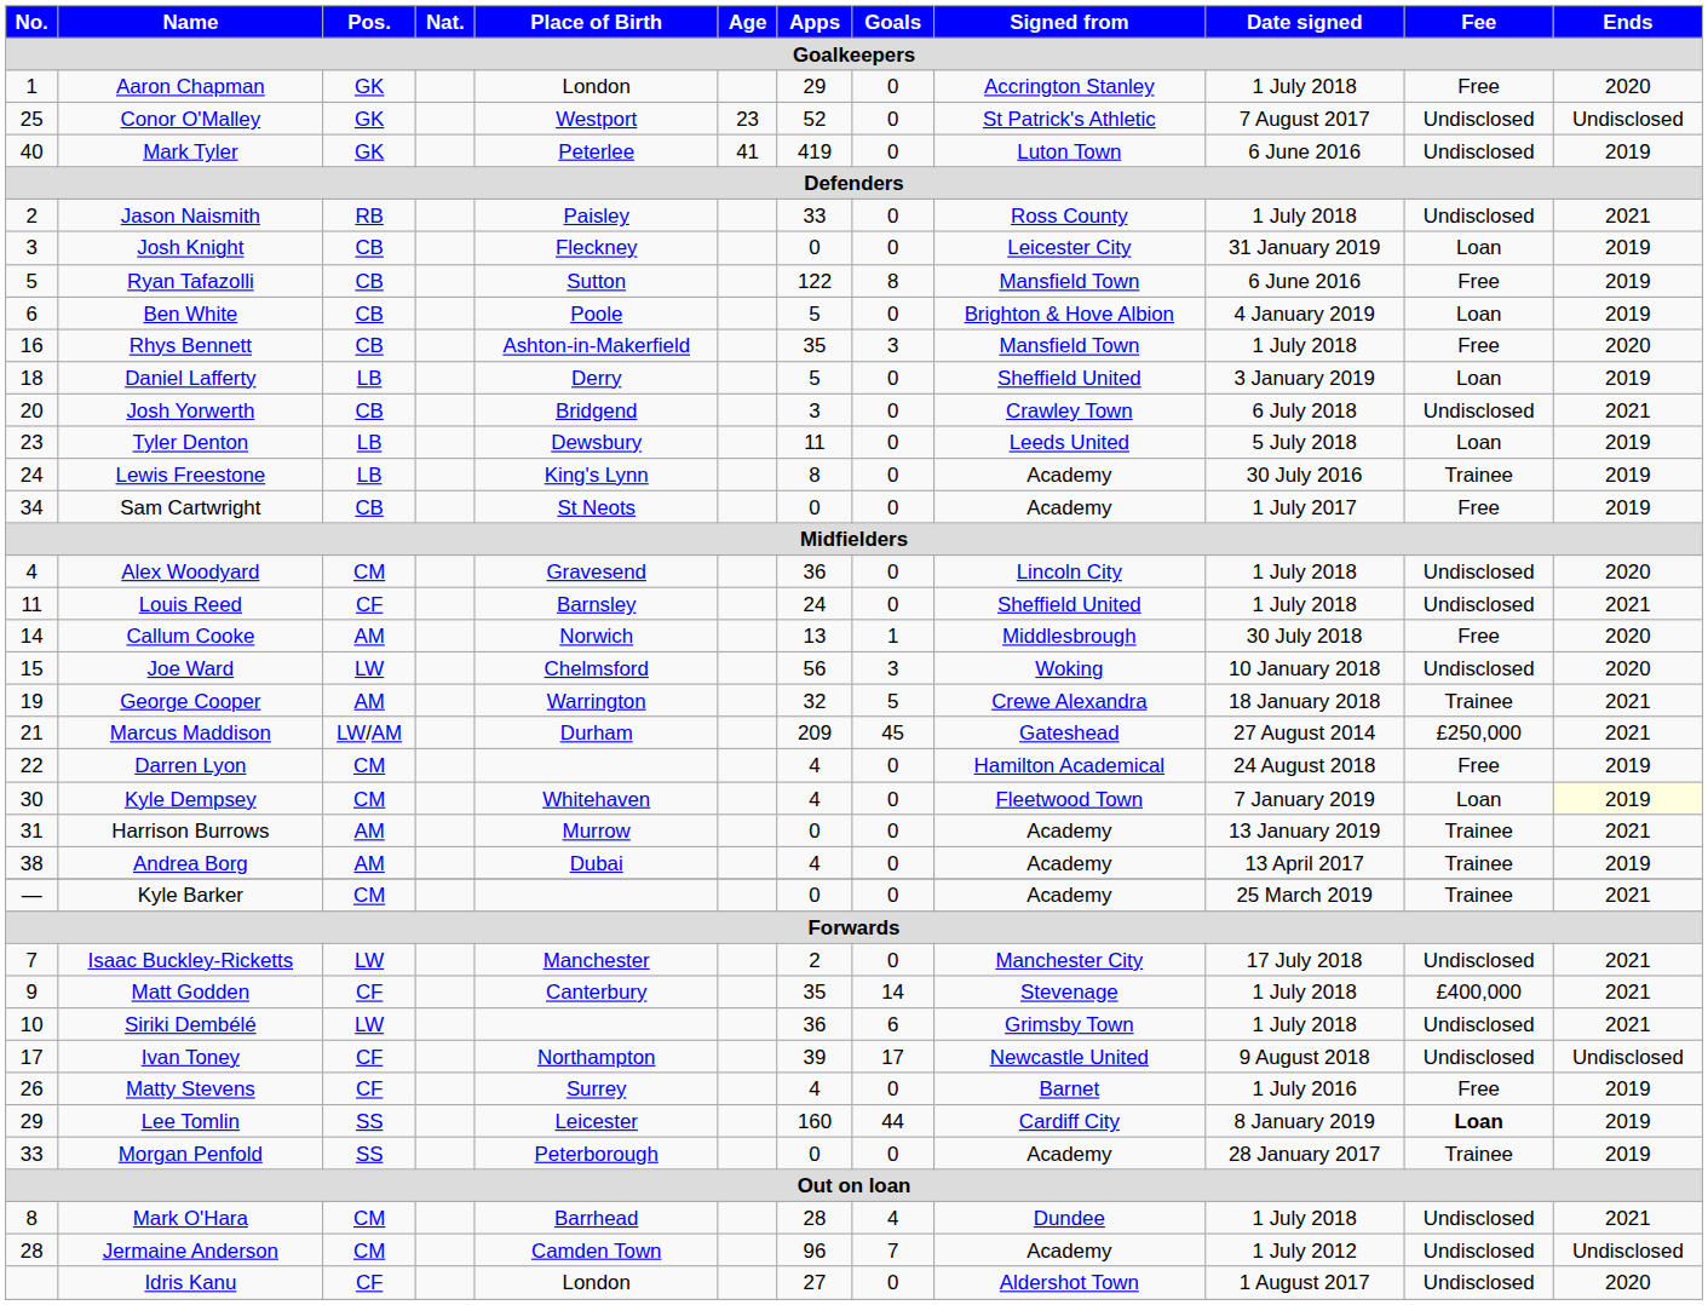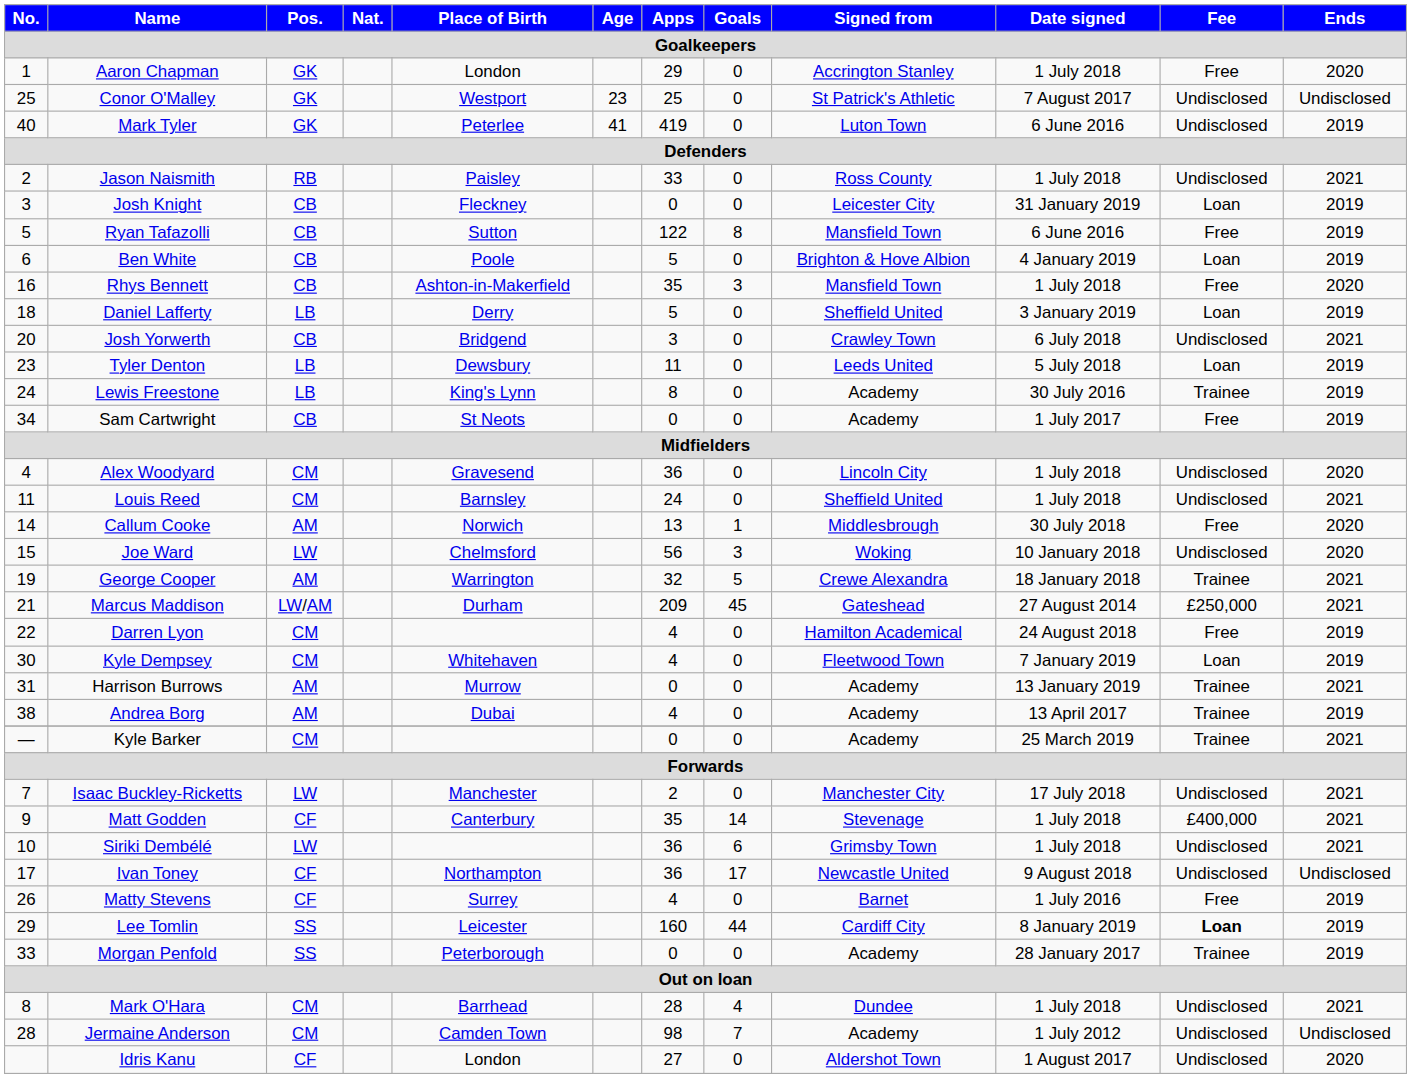 <table class="wikitable" style="text-align:center; font-size:95%; width:100%;">
 <tr>
 <th style="background:blue; color:white; text-align:center;">No.</th>
 <th style="background:blue; color:white; text-align:center;">Name</th>
 <th style="background:blue; color:white; text-align:center;">Pos.</th>
 <th style="background:blue; color:white; text-align:center;">Nat.</th>
 <th style="background:blue; color:white; text-align:center;">Place of Birth</th>
 <th style="background:blue; color:white; text-align:center;">Age</th>
 <th style="background:blue; color:white; text-align:center;">Apps</th>
 <th style="background:blue; color:white; text-align:center;">Goals</th>
 <th style="background:blue; color:white; text-align:center;">Signed from</th>
 <th style="background:blue; color:white; text-align:center;">Date signed</th>
 <th style="background:blue; color:white; text-align:center;">Fee</th>
 <th style="background:blue; color:white; text-align:center;">Ends</th>
 </tr>
 <tr>
 <th colspan="14" style="background:#dcdcdc; text-align:center;">Goalkeepers</th>
 </tr>
 <tr>
 <td>1</td>
 <td><a href='#'>Aaron Chapman</a></td>
 <td><a href='#'>GK</a></td>
 <td></td>
 <td>London</td>
 <td></td>
 <td>29</td>
 <td>0</td>
 <td><a href='#'>Accrington Stanley</a></td>
 <td>1 July 2018</td>
 <td>Free</td>
 <td>2020</td>
 </tr>
 <tr>
 <td>25</td>
 <td><a href='#'>Conor O'Malley</a></td>
 <td><a href='#'>GK</a></td>
 <td></td>
 <td><a href='#'>Westport</a></td>
 <td>23</td>
-<td>52</td>
+<td>25</td>
 <td>0</td>
 <td><a href='#'>St Patrick's Athletic</a></td>
 <td>7 August 2017</td>
 <td>Undisclosed</td>
 <td>Undisclosed</td>
 </tr>
 <tr>
 <td>40</td>
 <td><a href='#'>Mark Tyler</a></td>
 <td><a href='#'>GK</a></td>
 <td></td>
 <td><a href='#'>Peterlee</a></td>
 <td>41</td>
 <td>419</td>
 <td>0</td>
 <td><a href='#'>Luton Town</a></td>
 <td>6 June 2016</td>
 <td>Undisclosed</td>
 <td>2019</td>
 </tr>
 <tr>
 <th colspan="14" style="background:#dcdcdc; text-align:center;">Defenders</th>
 </tr>
 <tr>
 <td>2</td>
 <td><a href='#'>Jason Naismith</a></td>
 <td><a href='#'>RB</a></td>
 <td></td>
 <td><a href='#'>Paisley</a></td>
 <td></td>
 <td>33</td>
 <td>0</td>
 <td><a href='#'>Ross County</a></td>
 <td>1 July 2018</td>
 <td>Undisclosed</td>
 <td>2021</td>
 </tr>
 <tr>
 <td>3</td>
 <td><a href='#'>Josh Knight</a></td>
 <td><a href='#'>CB</a></td>
 <td></td>
 <td><a href='#'>Fleckney</a></td>
 <td></td>
 <td>0</td>
 <td>0</td>
 <td><a href='#'>Leicester City</a></td>
 <td>31 January 2019</td>
 <td>Loan</td>
 <td>2019</td>
 </tr>
 <tr>
 <td>5</td>
 <td><a href='#'>Ryan Tafazolli</a></td>
 <td><a href='#'>CB</a></td>
 <td></td>
 <td><a href='#'>Sutton</a></td>
 <td></td>
 <td>122</td>
 <td>8</td>
 <td><a href='#'>Mansfield Town</a></td>
 <td>6 June 2016</td>
 <td>Free</td>
 <td>2019</td>
 </tr>
 <tr>
 <td>6</td>
 <td><a href='#'>Ben White</a></td>
 <td><a href='#'>CB</a></td>
 <td></td>
 <td><a href='#'>Poole</a></td>
 <td></td>
 <td>5</td>
 <td>0</td>
 <td><a href='#'>Brighton & Hove Albion</a></td>
 <td>4 January 2019</td>
 <td>Loan</td>
 <td>2019</td>
 </tr>
 <tr>
 <td>16</td>
 <td><a href='#'>Rhys Bennett</a></td>
 <td><a href='#'>CB</a></td>
 <td></td>
 <td><a href='#'>Ashton-in-Makerfield</a></td>
 <td></td>
 <td>35</td>
 <td>3</td>
 <td><a href='#'>Mansfield Town</a></td>
 <td>1 July 2018</td>
 <td>Free</td>
 <td>2020</td>
 </tr>
 <tr>
 <td>18</td>
 <td><a href='#'>Daniel Lafferty</a></td>
 <td><a href='#'>LB</a></td>
 <td></td>
 <td><a href='#'>Derry</a></td>
 <td></td>
 <td>5</td>
 <td>0</td>
 <td><a href='#'>Sheffield United</a></td>
 <td>3 January 2019</td>
 <td>Loan</td>
 <td>2019</td>
 </tr>
 <tr>
 <td>20</td>
 <td><a href='#'>Josh Yorwerth</a></td>
 <td><a href='#'>CB</a></td>
 <td></td>
 <td><a href='#'>Bridgend</a></td>
 <td></td>
 <td>3</td>
 <td>0</td>
 <td><a href='#'>Crawley Town</a></td>
 <td>6 July 2018</td>
 <td>Undisclosed</td>
 <td>2021</td>
 </tr>
 <tr>
 <td>23</td>
 <td><a href='#'>Tyler Denton</a></td>
 <td><a href='#'>LB</a></td>
 <td></td>
 <td><a href='#'>Dewsbury</a></td>
 <td></td>
 <td>11</td>
 <td>0</td>
 <td><a href='#'>Leeds United</a></td>
 <td>5 July 2018</td>
 <td>Loan</td>
 <td>2019</td>
 </tr>
 <tr>
 <td>24</td>
 <td><a href='#'>Lewis Freestone</a></td>
 <td><a href='#'>LB</a></td>
 <td></td>
 <td><a href='#'>King's Lynn</a></td>
 <td></td>
 <td>8</td>
 <td>0</td>
 <td>Academy</td>
 <td>30 July 2016</td>
 <td>Trainee</td>
 <td>2019</td>
 </tr>
 <tr>
 <td>34</td>
 <td>Sam Cartwright</td>
 <td><a href='#'>CB</a></td>
 <td></td>
 <td><a href='#'>St Neots</a></td>
 <td></td>
 <td>0</td>
 <td>0</td>
 <td>Academy</td>
 <td>1 July 2017</td>
 <td>Free</td>
 <td>2019</td>
 </tr>
 <tr>
 <th colspan="14" style="background:#dcdcdc; text-align:center;">Midfielders</th>
 </tr>
 <tr>
 <td>4</td>
 <td><a href='#'>Alex Woodyard</a></td>
 <td><a href='#'>CM</a></td>
 <td></td>
 <td><a href='#'>Gravesend</a></td>
 <td></td>
 <td>36</td>
 <td>0</td>
 <td><a href='#'>Lincoln City</a></td>
 <td>1 July 2018</td>
 <td>Undisclosed</td>
 <td>2020</td>
 </tr>
 <tr>
 <td>11</td>
 <td><a href='#'>Louis Reed</a></td>
-<td><a href='#'>CF</a></td>
+<td><a href='#'>CM</a></td>
 <td></td>
 <td><a href='#'>Barnsley</a></td>
 <td></td>
 <td>24</td>
 <td>0</td>
 <td><a href='#'>Sheffield United</a></td>
 <td>1 July 2018</td>
 <td>Undisclosed</td>
 <td>2021</td>
 </tr>
 <tr>
 <td>14</td>
 <td><a href='#'>Callum Cooke</a></td>
 <td><a href='#'>AM</a></td>
 <td></td>
 <td><a href='#'>Norwich</a></td>
 <td></td>
 <td>13</td>
 <td>1</td>
 <td><a href='#'>Middlesbrough</a></td>
 <td>30 July 2018</td>
 <td>Free</td>
 <td>2020</td>
 </tr>
 <tr>
 <td>15</td>
 <td><a href='#'>Joe Ward</a></td>
 <td><a href='#'>LW</a></td>
 <td></td>
 <td><a href='#'>Chelmsford</a></td>
 <td></td>
 <td>56</td>
 <td>3</td>
 <td><a href='#'>Woking</a></td>
 <td>10 January 2018</td>
 <td>Undisclosed</td>
 <td>2020</td>
 </tr>
 <tr>
 <td>19</td>
 <td><a href='#'>George Cooper</a></td>
 <td><a href='#'>AM</a></td>
 <td></td>
 <td><a href='#'>Warrington</a></td>
 <td></td>
 <td>32</td>
 <td>5</td>
 <td><a href='#'>Crewe Alexandra</a></td>
 <td>18 January 2018</td>
 <td>Trainee</td>
 <td>2021</td>
 </tr>
 <tr>
 <td>21</td>
 <td><a href='#'>Marcus Maddison</a></td>
 <td><a href='#'>LW</a>/<a href='#'>AM</a></td>
 <td></td>
 <td><a href='#'>Durham</a></td>
 <td></td>
 <td>209</td>
 <td>45</td>
 <td><a href='#'>Gateshead</a></td>
 <td>27 August 2014</td>
 <td>£250,000</td>
 <td>2021</td>
 </tr>
 <tr>
 <td>22</td>
 <td><a href='#'>Darren Lyon</a></td>
 <td><a href='#'>CM</a></td>
 <td></td>
 <td></td>
 <td></td>
 <td>4</td>
 <td>0</td>
 <td><a href='#'>Hamilton Academical</a></td>
 <td>24 August 2018</td>
 <td>Free</td>
 <td>2019</td>
 </tr>
 <tr>
 <td>30</td>
 <td><a href='#'>Kyle Dempsey</a></td>
 <td><a href='#'>CM</a></td>
 <td></td>
 <td><a href='#'>Whitehaven</a></td>
 <td></td>
 <td>4</td>
 <td>0</td>
 <td><a href='#'>Fleetwood Town</a></td>
 <td>7 January 2019</td>
 <td>Loan</td>
-<td style="background: lightyellow;">2019</td>
+<td>2019</td>
 </tr>
 <tr>
 <td>31</td>
 <td>Harrison Burrows</td>
 <td><a href='#'>AM</a></td>
 <td></td>
 <td><a href='#'>Murrow</a></td>
 <td></td>
 <td>0</td>
 <td>0</td>
 <td>Academy</td>
 <td>13 January 2019</td>
 <td>Trainee</td>
 <td>2021</td>
 </tr>
 <tr>
 <td>38</td>
 <td><a href='#'>Andrea Borg</a></td>
 <td><a href='#'>AM</a></td>
 <td></td>
 <td><a href='#'>Dubai</a></td>
 <td></td>
 <td>4</td>
 <td>0</td>
 <td>Academy</td>
 <td>13 April 2017</td>
 <td>Trainee</td>
 <td>2019</td>
 </tr>
 <tr>
 </tr>
 <tr>
 <td>—</td>
 <td>Kyle Barker</td>
 <td><a href='#'>CM</a></td>
 <td></td>
 <td></td>
 <td></td>
 <td>0</td>
 <td>0</td>
 <td>Academy</td>
 <td>25 March 2019</td>
 <td>Trainee</td>
 <td>2021</td>
 </tr>
 <tr>
 <th colspan="14" style="background:#dcdcdc; text-align:center;">Forwards</th>
 </tr>
 <tr>
 <td>7</td>
 <td><a href='#'>Isaac Buckley-Ricketts</a></td>
 <td><a href='#'>LW</a></td>
 <td></td>
 <td><a href='#'>Manchester</a></td>
 <td></td>
 <td>2</td>
 <td>0</td>
 <td><a href='#'>Manchester City</a></td>
 <td>17 July 2018</td>
 <td>Undisclosed</td>
 <td>2021</td>
 </tr>
 <tr>
 <td>9</td>
 <td><a href='#'>Matt Godden</a></td>
 <td><a href='#'>CF</a></td>
 <td></td>
 <td><a href='#'>Canterbury</a></td>
 <td></td>
 <td>35</td>
 <td>14</td>
 <td><a href='#'>Stevenage</a></td>
 <td>1 July 2018</td>
 <td>£400,000</td>
 <td>2021</td>
 </tr>
 <tr>
 <td>10</td>
 <td><a href='#'>Siriki Dembélé</a></td>
 <td><a href='#'>LW</a></td>
 <td></td>
 <td></td>
 <td></td>
 <td>36</td>
 <td>6</td>
 <td><a href='#'>Grimsby Town</a></td>
 <td>1 July 2018</td>
 <td>Undisclosed</td>
 <td>2021</td>
 </tr>
 <tr>
 <td>17</td>
 <td><a href='#'>Ivan Toney</a></td>
 <td><a href='#'>CF</a></td>
 <td></td>
 <td><a href='#'>Northampton</a></td>
 <td></td>
-<td>39</td>
+<td>36</td>
 <td>17</td>
 <td><a href='#'>Newcastle United</a></td>
 <td>9 August 2018</td>
 <td>Undisclosed</td>
 <td>Undisclosed</td>
 </tr>
 <tr>
 <td>26</td>
 <td><a href='#'>Matty Stevens</a></td>
 <td><a href='#'>CF</a></td>
 <td></td>
 <td><a href='#'>Surrey</a></td>
 <td></td>
 <td>4</td>
 <td>0</td>
 <td><a href='#'>Barnet</a></td>
 <td>1 July 2016</td>
 <td>Free</td>
 <td>2019</td>
 </tr>
 <tr>
 <td>29</td>
 <td><a href='#'>Lee Tomlin</a></td>
 <td><a href='#'>SS</a></td>
 <td></td>
 <td><a href='#'>Leicester</a></td>
 <td></td>
 <td>160</td>
 <td>44</td>
 <td><a href='#'>Cardiff City</a></td>
 <td>8 January 2019</td>
 <td><strong>Loan</strong></td>
 <td>2019</td>
 </tr>
 <tr>
 <td>33</td>
 <td><a href='#'>Morgan Penfold</a></td>
 <td><a href='#'>SS</a></td>
 <td></td>
 <td><a href='#'>Peterborough</a></td>
 <td></td>
 <td>0</td>
 <td>0</td>
 <td>Academy</td>
 <td>28 January 2017</td>
 <td>Trainee</td>
 <td>2019</td>
 </tr>
 <tr>
 <th colspan="14" style="background:#dcdcdc; text-align:center;">Out on loan</th>
 </tr>
 <tr>
 <td>8</td>
 <td><a href='#'>Mark O'Hara</a></td>
 <td><a href='#'>CM</a></td>
 <td></td>
 <td><a href='#'>Barrhead</a></td>
 <td></td>
 <td>28</td>
 <td>4</td>
 <td><a href='#'>Dundee</a></td>
 <td>1 July 2018</td>
 <td>Undisclosed</td>
 <td>2021</td>
 </tr>
 <tr>
 <td>28</td>
 <td><a href='#'>Jermaine Anderson</a></td>
 <td><a href='#'>CM</a></td>
 <td></td>
 <td><a href='#'>Camden Town</a></td>
 <td></td>
-<td>96</td>
+<td>98</td>
 <td>7</td>
 <td>Academy</td>
 <td>1 July 2012</td>
 <td>Undisclosed</td>
 <td>Undisclosed</td>
 </tr>
 <tr>
 <td></td>
 <td><a href='#'>Idris Kanu</a></td>
 <td><a href='#'>CF</a></td>
 <td></td>
 <td>London</td>
 <td></td>
 <td>27</td>
 <td>0</td>
 <td><a href='#'>Aldershot Town</a></td>
 <td>1 August 2017</td>
 <td>Undisclosed</td>
 <td>2020</td>
 </tr>
 <tr>
 </tr>
 </table>
